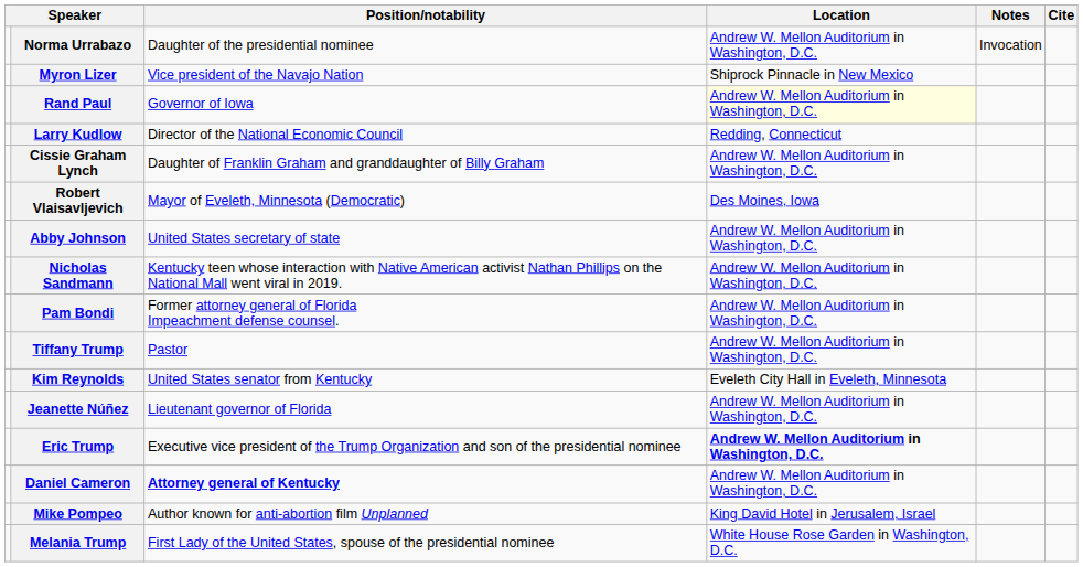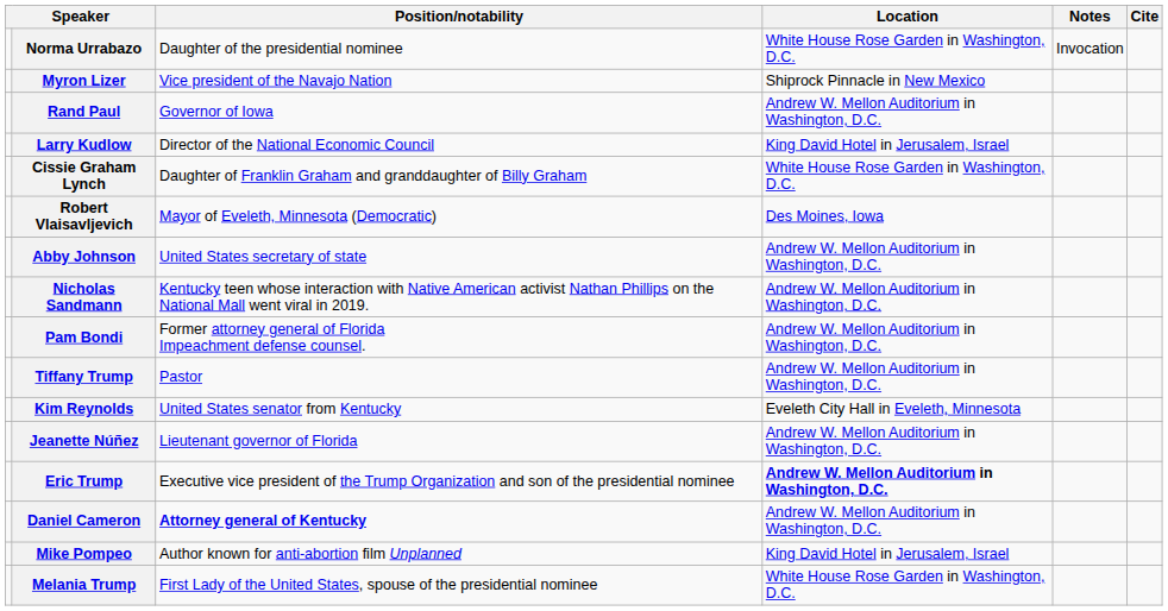 <table class="wikitable plainrowheaders">
 <tr>
 <th scope="col" colspan=2>Speaker</th>
 <th scope="col">Position/notability</th>
 <th scope="col">Location</th>
 <th scope="col">Notes</th>
 <th scope="col">Cite</th>
 </tr>
 <tr>
 <td></td>
 <th scope="row">Norma Urrabazo</th>
 <td>Daughter of the presidential nominee</td>
-<td><a href='#'>Andrew W. Mellon Auditorium</a> in <a href='#'>Washington, D.C.</a></td>
+<td><a href='#'>White House Rose Garden</a> in <a href='#'>Washington, D.C.</a></td>
 <td>Invocation</td>
 <td></td>
 </tr>
 <tr>
 <td></td>
 <th scope="row"><a href='#'>Myron Lizer</a></th>
 <td><a href='#'>Vice president of the Navajo Nation</a></td>
 <td>Shiprock Pinnacle in <a href='#'>New Mexico</a></td>
 <td></td>
 <td></td>
 </tr>
 <tr>
 <td></td>
 <th scope="row"><a href='#'>Rand Paul</a></th>
 <td><a href='#'>Governor of Iowa</a></td>
-<td style="background: lightyellow;"><a href='#'>Andrew W. Mellon Auditorium</a> in <a href='#'>Washington, D.C.</a></td>
+<td><a href='#'>Andrew W. Mellon Auditorium</a> in <a href='#'>Washington, D.C.</a></td>
 <td></td>
 <td></td>
 </tr>
 <tr>
 <td></td>
 <th scope="row"><a href='#'>Larry Kudlow</a></th>
 <td>Director of the <a href='#'>National Economic Council</a></td>
-<td><a href='#'>Redding</a>, <a href='#'>Connecticut</a></td>
+<td><a href='#'>King David Hotel</a> in <a href='#'>Jerusalem, Israel</a></td>
 <td></td>
 <td></td>
 </tr>
 <tr>
 <td></td>
 <th scope="row">Cissie Graham Lynch</th>
 <td>Daughter of <a href='#'>Franklin Graham</a> and granddaughter of <a href='#'>Billy Graham</a></td>
-<td><a href='#'>Andrew W. Mellon Auditorium</a> in <a href='#'>Washington, D.C.</a></td>
+<td><a href='#'>White House Rose Garden</a> in <a href='#'>Washington, D.C.</a></td>
 <td></td>
 <td></td>
 </tr>
 <tr>
 <td></td>
 <th scope="row">Robert Vlaisavljevich</th>
 <td><a href='#'>Mayor</a> of <a href='#'>Eveleth, Minnesota</a> (<a href='#'>Democratic</a>)</td>
 <td><a href='#'>Des Moines, Iowa</a></td>
 <td></td>
 <td></td>
 </tr>
 <tr>
 <td></td>
 <th scope="row"><a href='#'>Abby Johnson</a></th>
 <td><a href='#'>United States secretary of state</a></td>
 <td><a href='#'>Andrew W. Mellon Auditorium</a> in <a href='#'>Washington, D.C.</a></td>
 <td></td>
 <td></td>
 </tr>
 <tr>
 <td></td>
 <th scope="row"><a href='#'>Nicholas Sandmann</a></th>
 <td><a href='#'>Kentucky</a> teen whose interaction with <a href='#'>Native American</a> activist <a href='#'>Nathan Phillips</a> on the <a href='#'>National Mall</a> went viral in 2019.</td>
 <td><a href='#'>Andrew W. Mellon Auditorium</a> in <a href='#'>Washington, D.C.</a></td>
 <td></td>
 <td></td>
 </tr>
 <tr>
 <td></td>
 <th scope="row"><a href='#'>Pam Bondi</a></th>
 <td>Former <a href='#'>attorney general of Florida</a><br><a href='#'>Impeachment defense counsel</a>.</td>
 <td><a href='#'>Andrew W. Mellon Auditorium</a> in <a href='#'>Washington, D.C.</a></td>
 <td></td>
 <td></td>
 </tr>
 <tr>
 <td></td>
 <th scope="row"><a href='#'>Tiffany Trump</a></th>
 <td><a href='#'>Pastor</a></td>
 <td><a href='#'>Andrew W. Mellon Auditorium</a> in <a href='#'>Washington, D.C.</a></td>
 <td></td>
 <td></td>
 </tr>
 <tr>
 <td></td>
 <th scope="row"><a href='#'>Kim Reynolds</a></th>
 <td><a href='#'>United States senator</a> from <a href='#'>Kentucky</a></td>
 <td>Eveleth City Hall in <a href='#'>Eveleth, Minnesota</a></td>
 <td></td>
 <td></td>
 </tr>
 <tr>
 <td></td>
 <th scope="row"><a href='#'>Jeanette Núñez</a></th>
 <td><a href='#'>Lieutenant governor of Florida</a></td>
 <td><a href='#'>Andrew W. Mellon Auditorium</a> in <a href='#'>Washington, D.C.</a></td>
 <td></td>
 <td></td>
 </tr>
 <tr>
 <td></td>
 <th scope="row"><a href='#'>Eric Trump</a></th>
 <td>Executive vice president of <a href='#'>the Trump Organization</a> and son of the presidential nominee</td>
 <td><strong><a href='#'>Andrew W. Mellon Auditorium</a> in <a href='#'>Washington, D.C.</a></strong></td>
 <td></td>
 <td></td>
 </tr>
 <tr>
 <td></td>
 <th scope="row"><a href='#'>Daniel Cameron</a></th>
 <td><strong><a href='#'>Attorney general of Kentucky</a></strong></td>
 <td><a href='#'>Andrew W. Mellon Auditorium</a> in <a href='#'>Washington, D.C.</a></td>
 <td></td>
 <td></td>
 </tr>
 <tr>
 <td></td>
 <th scope="row"><a href='#'>Mike Pompeo</a></th>
 <td>Author known for <a href='#'>anti-abortion</a> film <em><a href='#'>Unplanned</a></em></td>
 <td><a href='#'>King David Hotel</a> in <a href='#'>Jerusalem, Israel</a></td>
 <td></td>
 <td></td>
 </tr>
 <tr>
 <td></td>
 <th scope="row"><a href='#'>Melania Trump</a></th>
 <td><a href='#'>First Lady of the United States</a>, spouse of the presidential nominee</td>
 <td><a href='#'>White House Rose Garden</a> in <a href='#'>Washington, D.C.</a></td>
 <td></td>
 <td></td>
 </tr>
 </table>
